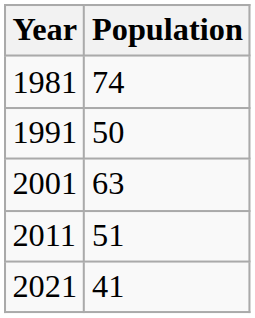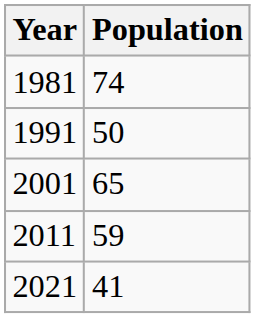 <table class="wikitable">
 <tr>
 <th>Year</th>
 <th>Population</th>
 </tr>
 <tr>
 <td>1981</td>
 <td>74</td>
 </tr>
 <tr>
 <td>1991</td>
 <td>50</td>
 </tr>
 <tr>
 <td>2001</td>
-<td>63</td>
+<td>65</td>
 </tr>
 <tr>
 <td>2011</td>
-<td>51</td>
+<td>59</td>
 </tr>
 <tr>
 <td>2021</td>
 <td>41</td>
 </tr>
 </table>
